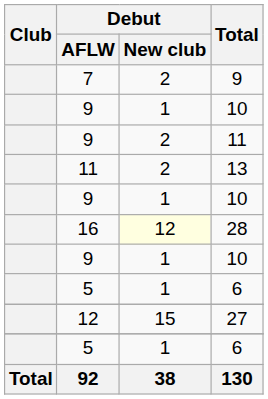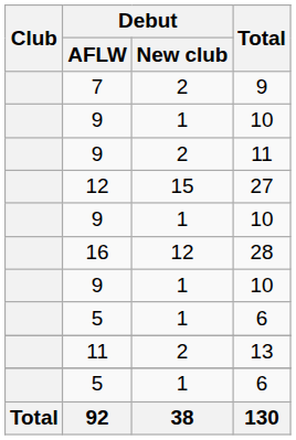 <table class="wikitable plainrowheaders sortable" style="text-align:center;">
 <tr>
 <th rowspan=2>Club</th>
 <th colspan=2>Debut</th>
 <th rowspan=2>Total</th>
 </tr>
 <tr>
 <th>AFLW</th>
 <th>New club</th>
 </tr>
 <tr>
 <th scope="row"></th>
 <td>7</td>
 <td>2</td>
 <td>9</td>
 </tr>
 <tr>
 <th scope="row"></th>
 <td>9</td>
 <td>1</td>
 <td>10</td>
 </tr>
 <tr>
 <th scope="row"></th>
 <td>9</td>
 <td>2</td>
 <td>11</td>
 </tr>
 <tr>
 <th scope="row"></th>
-<td>11</td>
-<td>2</td>
-<td>13</td>
+<td>12</td>
+<td>15</td>
+<td>27</td>
 </tr>
 <tr>
 <th scope="row"></th>
 <td>9</td>
 <td>1</td>
 <td>10</td>
 </tr>
 <tr>
 <th scope="row"></th>
 <td>16</td>
-<td style="background: lightyellow;">12</td>
+<td>12</td>
 <td>28</td>
 </tr>
 <tr>
 <th scope="row"></th>
 <td>9</td>
 <td>1</td>
 <td>10</td>
 </tr>
 <tr>
 <th scope="row"></th>
 <td>5</td>
 <td>1</td>
 <td>6</td>
 </tr>
 <tr>
 </tr>
 <tr>
 <th scope="row"></th>
-<td>12</td>
-<td>15</td>
-<td>27</td>
+<td>11</td>
+<td>2</td>
+<td>13</td>
 </tr>
 <tr>
 </tr>
 <tr>
 <th scope="row"></th>
 <td>5</td>
 <td>1</td>
 <td>6</td>
 </tr>
 <tr class="sortbottom">
 <th>Total</th>
 <th>92</th>
 <th>38</th>
 <th>130</th>
 </tr>
 </table>
